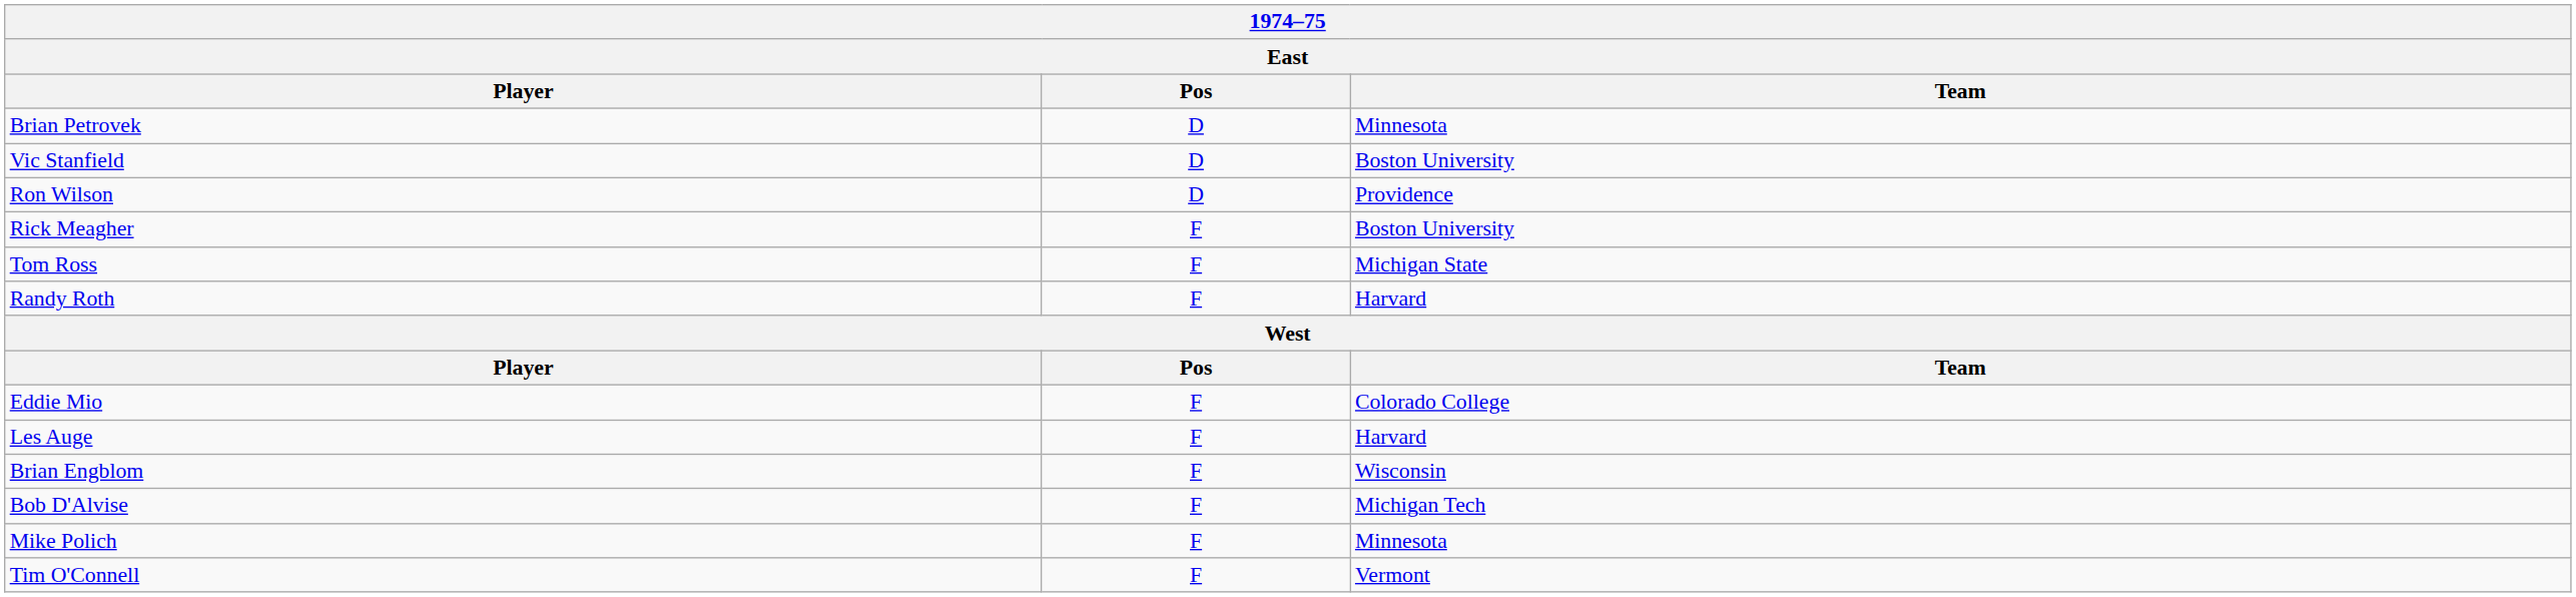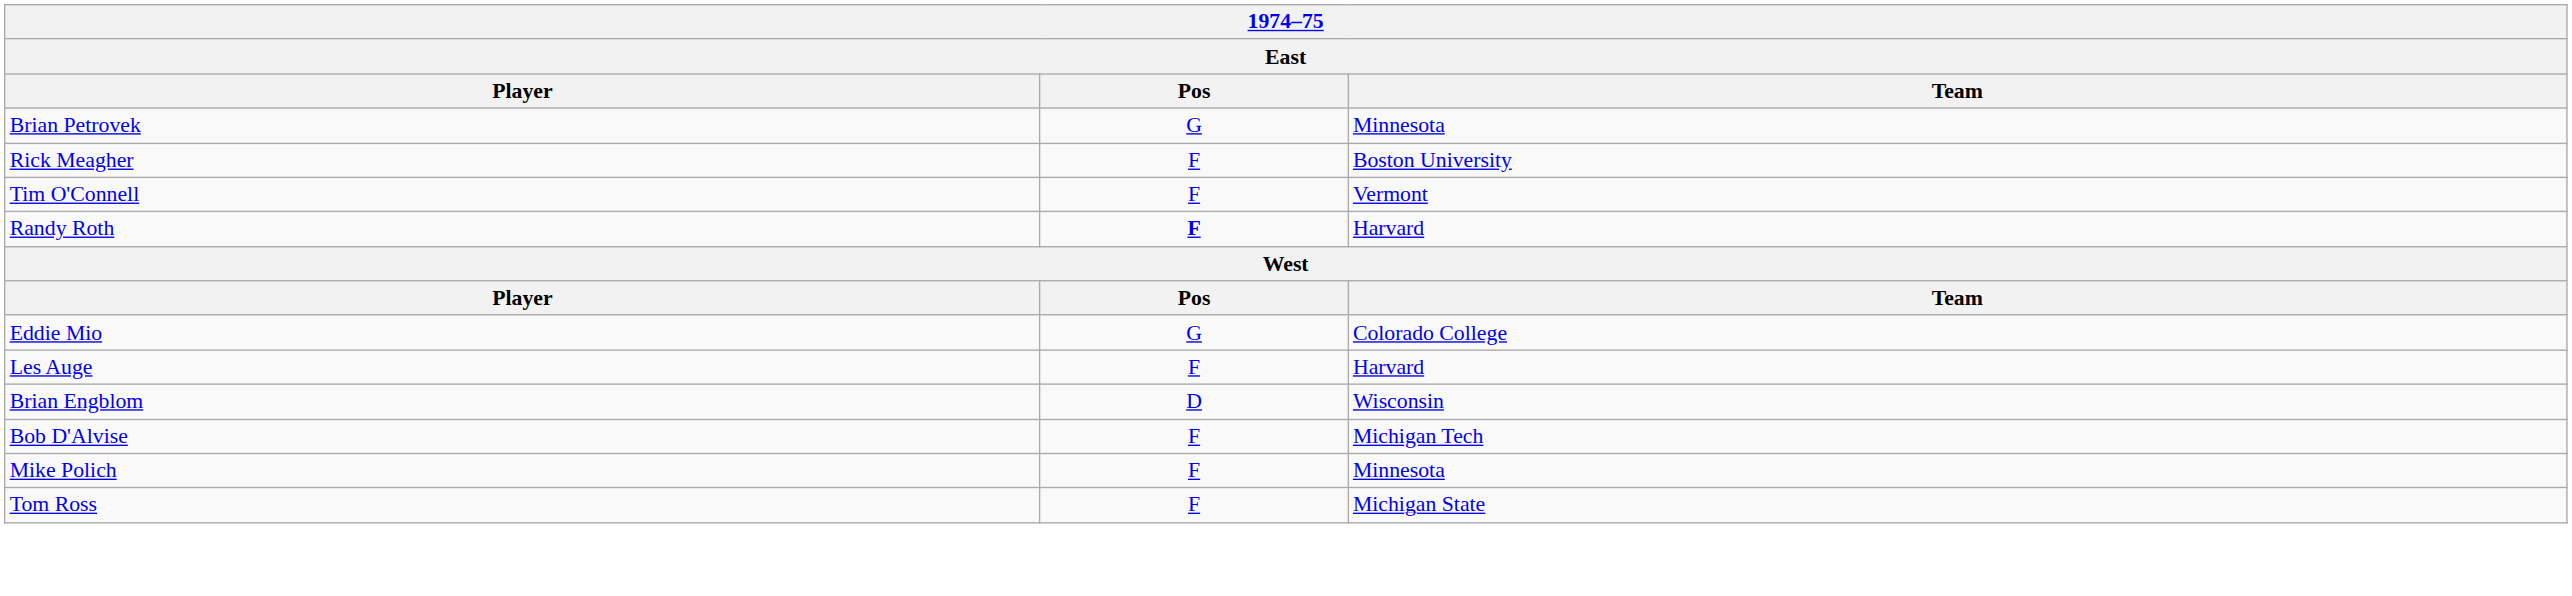 <table class="wikitable" width=95%>
 <tr>
 <th colspan=3><a href='#'>1974–75</a></th>
 </tr>
 <tr>
 <th colspan=3><strong>East</strong></th>
 </tr>
 <tr>
 <th>Player</th>
 <th>Pos</th>
 <th>Team</th>
 </tr>
 <tr>
 <td><a href='#'>Brian Petrovek</a></td>
-<td style="text-align:center;"><a href='#'>D</a></td>
+<td style="text-align:center;"><a href='#'>G</a></td>
 <td><a href='#'>Minnesota</a></td>
-</tr>
-<tr>
-<td><a href='#'>Vic Stanfield</a></td>
-<td style="text-align:center;"><a href='#'>D</a></td>
-<td><a href='#'>Boston University</a></td>
-</tr>
-<tr>
-<td><a href='#'>Ron Wilson</a></td>
-<td style="text-align:center;"><a href='#'>D</a></td>
-<td><a href='#'>Providence</a></td>
 </tr>
 <tr>
 <td><a href='#'>Rick Meagher</a></td>
 <td style="text-align:center;"><a href='#'>F</a></td>
 <td><a href='#'>Boston University</a></td>
 </tr>
 <tr>
-<td><a href='#'>Tom Ross</a></td>
+<td><a href='#'>Tim O'Connell</a></td>
 <td style="text-align:center;"><a href='#'>F</a></td>
-<td><a href='#'>Michigan State</a></td>
+<td><a href='#'>Vermont</a></td>
 </tr>
 <tr>
 <td><a href='#'>Randy Roth</a></td>
-<td style="text-align:center;"><a href='#'>F</a></td>
+<td style="text-align:center;"><strong><a href='#'>F</a></strong></td>
 <td><a href='#'>Harvard</a></td>
 </tr>
 <tr>
 <th colspan=3><strong>West</strong></th>
 </tr>
 <tr>
 <th>Player</th>
 <th>Pos</th>
 <th>Team</th>
 </tr>
 <tr>
 <td><a href='#'>Eddie Mio</a></td>
-<td style="text-align:center;"><a href='#'>F</a></td>
+<td style="text-align:center;"><a href='#'>G</a></td>
 <td><a href='#'>Colorado College</a></td>
 </tr>
 <tr>
 <td><a href='#'>Les Auge</a></td>
 <td style="text-align:center;"><a href='#'>F</a></td>
 <td><a href='#'>Harvard</a></td>
 </tr>
 <tr>
 <td><a href='#'>Brian Engblom</a></td>
-<td style="text-align:center;"><a href='#'>F</a></td>
+<td style="text-align:center;"><a href='#'>D</a></td>
 <td><a href='#'>Wisconsin</a></td>
 </tr>
 <tr>
 <td><a href='#'>Bob D'Alvise</a></td>
 <td style="text-align:center;"><a href='#'>F</a></td>
 <td><a href='#'>Michigan Tech</a></td>
 </tr>
 <tr>
 <td><a href='#'>Mike Polich</a></td>
 <td style="text-align:center;"><a href='#'>F</a></td>
 <td><a href='#'>Minnesota</a></td>
 </tr>
 <tr>
-<td><a href='#'>Tim O'Connell</a></td>
+<td><a href='#'>Tom Ross</a></td>
 <td style="text-align:center;"><a href='#'>F</a></td>
-<td><a href='#'>Vermont</a></td>
+<td><a href='#'>Michigan State</a></td>
 </tr>
 </table>
